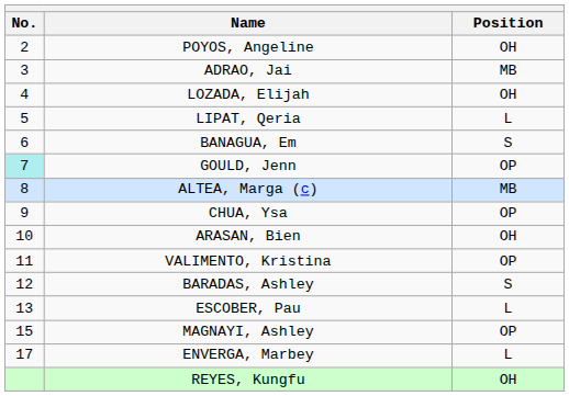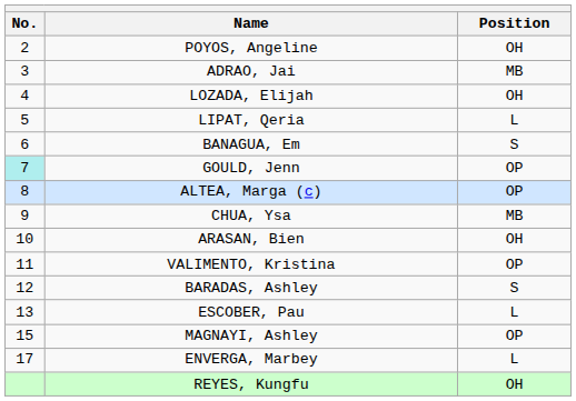 <table class="wikitable mw-collapsible mw-collapsed" style="text-align:center; width:500px; border:none">
 <tr>
 <th style="text-align:center" colspan="3"></th>
 </tr>
 <tr>
 <th style="width:7%">No.</th>
 <th>Name</th>
 <th style="width:20%">Position</th>
 </tr>
 <tr>
 <td>2</td>
 <td>POYOS, Angeline</td>
 <td>OH</td>
 </tr>
 <tr>
 <td>3</td>
 <td>ADRAO, Jai</td>
 <td>MB</td>
 </tr>
 <tr>
 <td>4</td>
 <td>LOZADA, Elijah</td>
 <td>OH</td>
 </tr>
 <tr>
 <td>5</td>
 <td>LIPAT, Qeria</td>
 <td>L</td>
 </tr>
 <tr>
 <td>6</td>
 <td>BANAGUA, Em</td>
 <td>S</td>
 </tr>
 <tr>
 <td style="background: paleturquoise;">7</td>
 <td>GOULD, Jenn</td>
 <td>OP</td>
 </tr>
 <tr bgcolor=#D0E6FF>
 <td>8</td>
 <td>ALTEA, Marga (<a href='#'>c</a>)</td>
-<td>MB</td>
+<td>OP</td>
 </tr>
 <tr>
 <td>9</td>
 <td>CHUA, Ysa</td>
-<td>OP</td>
+<td>MB</td>
 </tr>
 <tr>
 <td>10</td>
 <td>ARASAN, Bien</td>
 <td>OH</td>
 </tr>
 <tr>
 <td>11</td>
 <td>VALIMENTO, Kristina</td>
 <td>OP</td>
 </tr>
 <tr>
 <td>12</td>
 <td>BARADAS, Ashley</td>
 <td>S</td>
 </tr>
 <tr>
 <td>13</td>
 <td>ESCOBER, Pau</td>
 <td>L</td>
 </tr>
 <tr>
 <td>15</td>
 <td>MAGNAYI, Ashley</td>
 <td>OP</td>
 </tr>
 <tr>
 <td>17</td>
 <td>ENVERGA, Marbey</td>
 <td>L</td>
 </tr>
 <tr bgcolor=#CCFFCC>
 <td></td>
 <td>REYES, Kungfu</td>
 <td>OH</td>
 </tr>
 </table>
